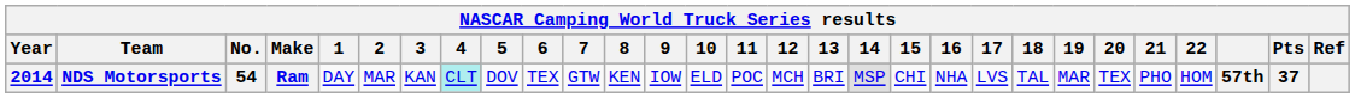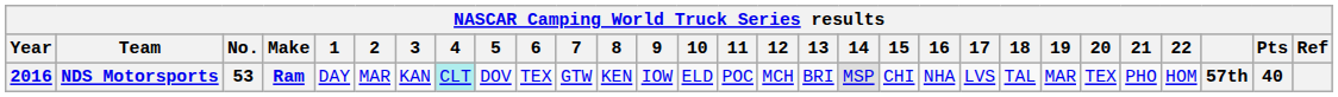 <table class="wikitable" style="text-align:center; font-size:75%">
 <tr>
 <th colspan=30><a href='#'>NASCAR Camping World Truck Series</a> results</th>
 </tr>
 <tr>
 <th>Year</th>
 <th>Team</th>
 <th>No.</th>
 <th>Make</th>
 <th>1</th>
 <th>2</th>
 <th>3</th>
 <th>4</th>
 <th>5</th>
 <th>6</th>
 <th>7</th>
 <th>8</th>
 <th>9</th>
 <th>10</th>
 <th>11</th>
 <th>12</th>
 <th>13</th>
 <th>14</th>
 <th>15</th>
 <th>16</th>
 <th>17</th>
 <th>18</th>
 <th>19</th>
 <th>20</th>
 <th>21</th>
 <th>22</th>
 <th></th>
 <th>Pts</th>
 <th>Ref</th>
 </tr>
 <tr>
-<th><a href='#'>2014</a></th>
+<th><a href='#'>2016</a></th>
 <th nowrap><a href='#'>NDS Motorsports</a></th>
-<th>54</th>
+<th>53</th>
 <th><a href='#'>Ram</a></th>
 <td><a href='#'>DAY</a></td>
 <td><a href='#'>MAR</a></td>
 <td><a href='#'>KAN</a></td>
 <td style="background: paleturquoise;"><a href='#'>CLT</a></td>
 <td><a href='#'>DOV</a></td>
 <td><a href='#'>TEX</a></td>
 <td><a href='#'>GTW</a></td>
 <td><a href='#'>KEN</a></td>
 <td><a href='#'>IOW</a></td>
 <td><a href='#'>ELD</a></td>
 <td><a href='#'>POC</a></td>
 <td><a href='#'>MCH</a></td>
 <td><a href='#'>BRI</a></td>
 <td style="background:#DFDFDF;"><a href='#'>MSP</a><br></td>
 <td><a href='#'>CHI</a></td>
 <td><a href='#'>NHA</a></td>
 <td><a href='#'>LVS</a></td>
 <td><a href='#'>TAL</a></td>
 <td><a href='#'>MAR</a></td>
 <td><a href='#'>TEX</a></td>
 <td><a href='#'>PHO</a></td>
 <td><a href='#'>HOM</a></td>
 <th>57th</th>
-<th>37</th>
+<th>40</th>
 <th></th>
 </tr>
 </table>
